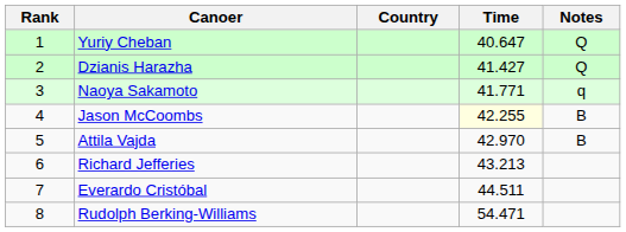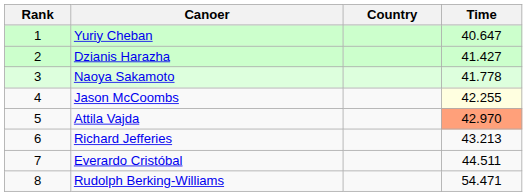 <table class="wikitable" width=50% style="text-align:center;">
 <tr>
 <th>Rank</th>
 <th>Canoer</th>
 <th>Country</th>
 <th>Time</th>
-<th>Notes</th>
 </tr>
 <tr bgcolor=ccffcc>
 <td>1</td>
 <td align="left"><a href='#'>Yuriy Cheban</a></td>
 <td align="left"></td>
 <td>40.647</td>
-<td>Q</td>
 </tr>
 <tr bgcolor=ccffcc>
 <td>2</td>
 <td align="left"><a href='#'>Dzianis Harazha</a></td>
 <td align="left"></td>
 <td>41.427</td>
-<td>Q</td>
 </tr>
 <tr bgcolor=ddffdd>
 <td>3</td>
 <td align="left"><a href='#'>Naoya Sakamoto</a></td>
 <td align="left"></td>
-<td>41.771</td>
-<td>q</td>
+<td>41.778</td>
 </tr>
 <tr>
 <td>4</td>
 <td align="left"><a href='#'>Jason McCoombs</a></td>
 <td align="left"></td>
 <td style="background: lightyellow;">42.255</td>
-<td>B</td>
 </tr>
 <tr>
 <td>5</td>
 <td align="left"><a href='#'>Attila Vajda</a></td>
 <td align="left"></td>
-<td>42.970</td>
-<td>B</td>
+<td style="background: lightsalmon;">42.970</td>
 </tr>
 <tr>
 <td>6</td>
 <td align="left"><a href='#'>Richard Jefferies</a></td>
 <td align="left"></td>
 <td>43.213</td>
-<td></td>
 </tr>
 <tr>
 <td>7</td>
 <td align="left"><a href='#'>Everardo Cristóbal</a></td>
 <td align="left"></td>
 <td>44.511</td>
-<td></td>
 </tr>
 <tr>
 <td>8</td>
 <td align="left"><a href='#'>Rudolph Berking-Williams</a></td>
 <td align="left"></td>
 <td>54.471</td>
-<td></td>
 </tr>
 </table>
